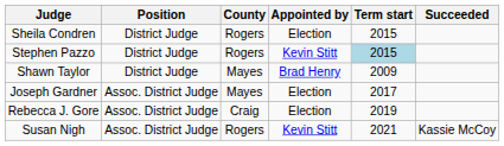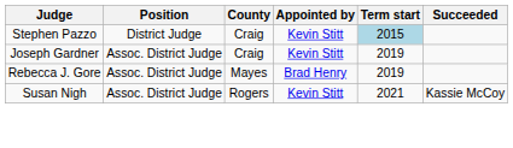 <table class="wikitable sortable" style="text-align:center">
 <tr>
 <th>Judge</th>
 <th>Position</th>
 <th>County</th>
 <th>Appointed by</th>
 <th>Term start</th>
 <th>Succeeded</th>
 </tr>
 <tr>
-<td>Sheila Condren</td>
-<td>District Judge</td>
-<td>Rogers</td>
-<td>Election</td>
-<td>2015</td>
-<td></td>
-</tr>
-<tr>
 <td>Stephen Pazzo</td>
 <td>District Judge</td>
-<td>Rogers</td>
+<td>Craig</td>
 <td><a href='#'>Kevin Stitt</a></td>
 <td style="background: lightblue;">2015</td>
 <td></td>
 </tr>
 <tr>
-<td>Shawn Taylor</td>
-<td>District Judge</td>
-<td>Mayes</td>
-<td><a href='#'>Brad Henry</a></td>
-<td>2009</td>
-<td></td>
-</tr>
-<tr>
 <td>Joseph Gardner</td>
 <td>Assoc. District Judge</td>
-<td>Mayes</td>
-<td>Election</td>
-<td>2017</td>
+<td>Craig</td>
+<td><a href='#'>Kevin Stitt</a></td>
+<td>2019</td>
 <td></td>
 </tr>
 <tr>
 <td>Rebecca J. Gore</td>
 <td>Assoc. District Judge</td>
-<td>Craig</td>
-<td>Election</td>
+<td>Mayes</td>
+<td><a href='#'>Brad Henry</a></td>
 <td>2019</td>
 <td></td>
 </tr>
 <tr>
 <td>Susan Nigh</td>
 <td>Assoc. District Judge</td>
 <td>Rogers</td>
 <td><a href='#'>Kevin Stitt</a></td>
 <td>2021</td>
 <td>Kassie McCoy</td>
 </tr>
 </table>
